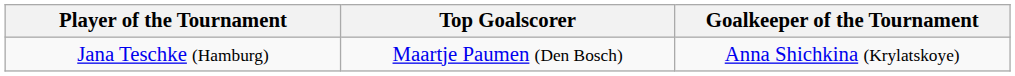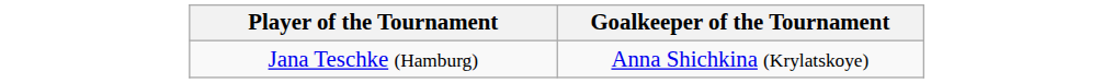 <table class=wikitable style="margin:auto; text-align:center">
 <tr>
 <th style="width: 250px;">Player of the Tournament</th>
-<th style="width: 250px;">Top Goalscorer</th>
 <th style="width: 250px;">Goalkeeper of the Tournament</th>
 </tr>
 <tr>
 <td> <a href='#'>Jana Teschke</a> <small>(Hamburg)</small></td>
-<td> <a href='#'>Maartje Paumen</a> <small>(Den Bosch)</small></td>
 <td> <a href='#'>Anna Shichkina</a> <small>(Krylatskoye)</small></td>
 </tr>
 </table>
